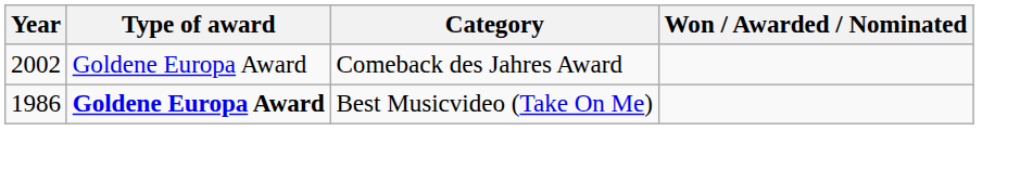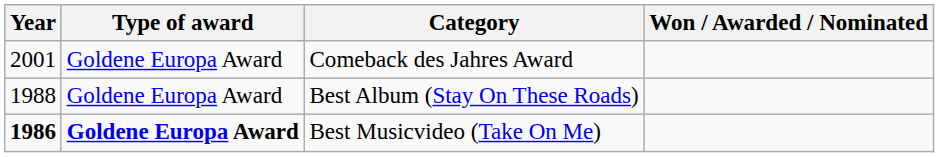 <table class="wikitable">
 <tr>
 <th>Year</th>
 <th>Type of award</th>
 <th>Category</th>
 <th>Won / Awarded / Nominated</th>
 </tr>
 <tr>
-<td>2002</td>
+<td>2001</td>
 <td><a href='#'>Goldene Europa</a> Award</td>
 <td>Comeback des Jahres Award</td>
 <td></td>
 </tr>
 <tr>
-<td>1986</td>
+<td>1988</td>
+<td><a href='#'>Goldene Europa</a> Award</td>
+<td>Best Album (<a href='#'>Stay On These Roads</a>)</td>
+<td></td>
+</tr>
+<tr>
+<td><strong>1986</strong></td>
 <td><strong><a href='#'>Goldene Europa</a> Award</strong></td>
 <td>Best Musicvideo (<a href='#'>Take On Me</a>)</td>
 <td></td>
 </tr>
 </table>
